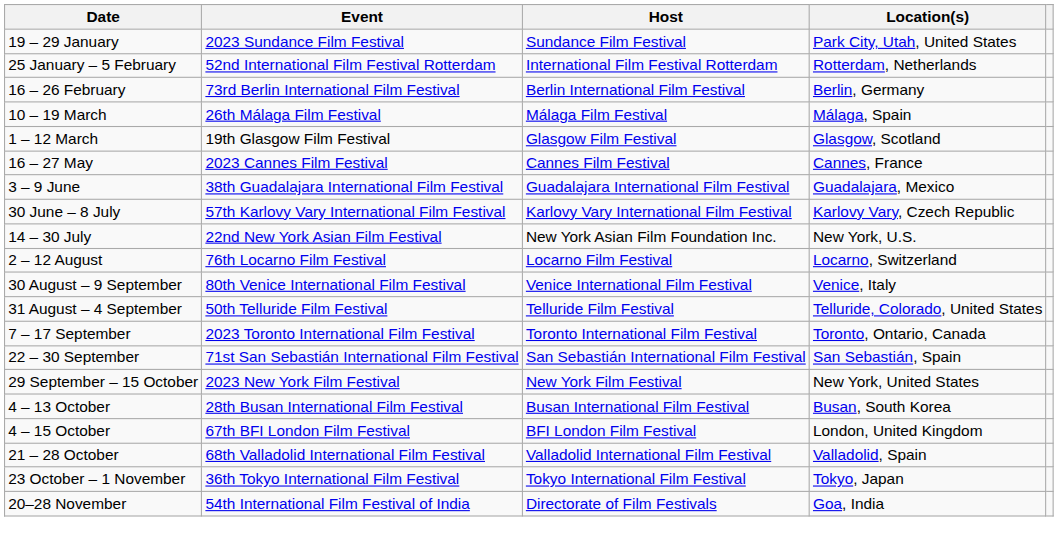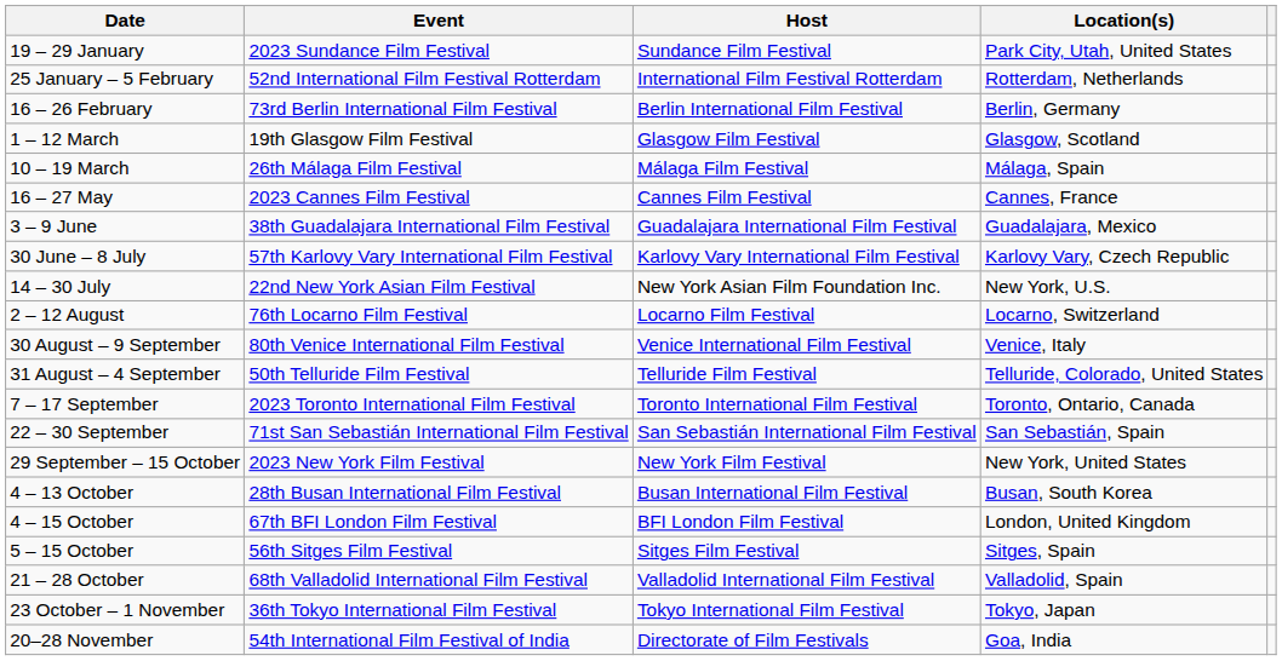 <table class="wikitable sortable" style="font-size:90%;">
 <tr>
 <th>Date</th>
 <th>Event</th>
 <th>Host</th>
 <th>Location(s)</th>
 <th></th>
 </tr>
 <tr>
 <td>19 – 29 January</td>
 <td><a href='#'>2023 Sundance Film Festival</a></td>
 <td><a href='#'>Sundance Film Festival</a></td>
 <td><a href='#'>Park City, Utah</a>, United States</td>
 <td style="text-align:center;"></td>
 </tr>
 <tr>
 <td>25 January – 5 February</td>
 <td><a href='#'>52nd International Film Festival Rotterdam</a></td>
 <td><a href='#'>International Film Festival Rotterdam</a></td>
 <td><a href='#'>Rotterdam</a>, Netherlands</td>
 <td style="text-align:center;"></td>
 </tr>
 <tr>
 <td>16 – 26 February</td>
 <td><a href='#'>73rd Berlin International Film Festival</a></td>
 <td><a href='#'>Berlin International Film Festival</a></td>
 <td><a href='#'>Berlin</a>, Germany</td>
 <td style="text-align:center;"></td>
 </tr>
 <tr>
+<td>1 – 12 March</td>
+<td>19th Glasgow Film Festival</td>
+<td><a href='#'>Glasgow Film Festival</a></td>
+<td><a href='#'>Glasgow</a>, Scotland</td>
+<td style="text-align:center;"></td>
+</tr>
+<tr>
 <td>10 – 19 March</td>
 <td><a href='#'>26th Málaga Film Festival</a></td>
 <td><a href='#'>Málaga Film Festival</a></td>
 <td><a href='#'>Málaga</a>, Spain</td>
-<td style="text-align:center;"></td>
-</tr>
-<tr>
-<td>1 – 12 March</td>
-<td>19th Glasgow Film Festival</td>
-<td><a href='#'>Glasgow Film Festival</a></td>
-<td><a href='#'>Glasgow</a>, Scotland</td>
 <td style="text-align:center;"></td>
 </tr>
 <tr>
 <td>16 – 27 May</td>
 <td><a href='#'>2023 Cannes Film Festival</a></td>
 <td><a href='#'>Cannes Film Festival</a></td>
 <td><a href='#'>Cannes</a>, France</td>
 <td style="text-align:center;"></td>
 </tr>
 <tr>
 <td>3 – 9 June</td>
 <td><a href='#'>38th Guadalajara International Film Festival</a></td>
 <td><a href='#'>Guadalajara International Film Festival</a></td>
 <td><a href='#'>Guadalajara</a>, Mexico</td>
 <td style="text-align:center;"></td>
 </tr>
 <tr>
 <td>30 June – 8 July</td>
 <td><a href='#'>57th Karlovy Vary International Film Festival</a></td>
 <td><a href='#'>Karlovy Vary International Film Festival</a></td>
 <td><a href='#'>Karlovy Vary</a>, Czech Republic</td>
 <td style="text-align:center;"></td>
 </tr>
 <tr>
 <td>14 – 30 July</td>
 <td><a href='#'>22nd New York Asian Film Festival</a></td>
 <td>New York Asian Film Foundation Inc.</td>
 <td>New York, U.S.</td>
 <td style="text-align:center;"></td>
 </tr>
 <tr>
 <td>2 – 12 August</td>
 <td><a href='#'>76th Locarno Film Festival</a></td>
 <td><a href='#'>Locarno Film Festival</a></td>
 <td><a href='#'>Locarno</a>, Switzerland</td>
 <td style="text-align:center;"></td>
 </tr>
 <tr>
 <td>30 August – 9 September</td>
 <td><a href='#'>80th Venice International Film Festival</a></td>
 <td><a href='#'>Venice International Film Festival</a></td>
 <td><a href='#'>Venice</a>, Italy</td>
 <td style="text-align:center;"></td>
 </tr>
 <tr>
 <td>31 August – 4 September</td>
 <td><a href='#'>50th Telluride Film Festival</a></td>
 <td><a href='#'>Telluride Film Festival</a></td>
 <td><a href='#'>Telluride, Colorado</a>, United States</td>
 <td style="text-align:center;"></td>
 </tr>
 <tr>
 <td>7 – 17 September</td>
 <td><a href='#'>2023 Toronto International Film Festival</a></td>
 <td><a href='#'>Toronto International Film Festival</a></td>
 <td><a href='#'>Toronto</a>, Ontario, Canada</td>
 <td style="text-align:center;"></td>
 </tr>
 <tr>
 <td>22 – 30 September</td>
 <td><a href='#'>71st San Sebastián International Film Festival</a></td>
 <td><a href='#'>San Sebastián International Film Festival</a></td>
 <td><a href='#'>San Sebastián</a>, Spain</td>
 <td style="text-align:center;"></td>
 </tr>
 <tr>
 <td>29 September – 15 October</td>
 <td><a href='#'>2023 New York Film Festival</a></td>
 <td><a href='#'>New York Film Festival</a></td>
 <td>New York, United States</td>
 <td style="text-align:center;"></td>
 </tr>
 <tr>
 <td>4 – 13 October</td>
 <td><a href='#'>28th Busan International Film Festival</a></td>
 <td><a href='#'>Busan International Film Festival</a></td>
 <td><a href='#'>Busan</a>, South Korea</td>
 <td style="text-align:center;"></td>
 </tr>
 <tr>
 <td>4 – 15 October</td>
 <td><a href='#'>67th BFI London Film Festival</a></td>
 <td><a href='#'>BFI London Film Festival</a></td>
 <td>London, United Kingdom</td>
 <td style="text-align:center;"></td>
 </tr>
 <tr>
+<td>5 – 15 October</td>
+<td><a href='#'>56th Sitges Film Festival</a></td>
+<td><a href='#'>Sitges Film Festival</a></td>
+<td><a href='#'>Sitges</a>, Spain</td>
+<td style="text-align:center;"></td>
+</tr>
+<tr>
 <td>21 – 28 October</td>
 <td><a href='#'>68th Valladolid International Film Festival</a></td>
 <td><a href='#'>Valladolid International Film Festival</a></td>
 <td><a href='#'>Valladolid</a>, Spain</td>
 <td style="text-align:center;"></td>
 </tr>
 <tr>
 <td>23 October – 1 November</td>
 <td><a href='#'>36th Tokyo International Film Festival</a></td>
 <td><a href='#'>Tokyo International Film Festival</a></td>
 <td><a href='#'>Tokyo</a>, Japan</td>
 <td style="text-align:center;"></td>
 </tr>
 <tr>
 <td>20–28 November</td>
 <td><a href='#'>54th International Film Festival of India</a></td>
 <td><a href='#'>Directorate of Film Festivals</a></td>
 <td><a href='#'>Goa</a>, India</td>
 <td style="text-align:center;"></td>
 </tr>
 </table>
